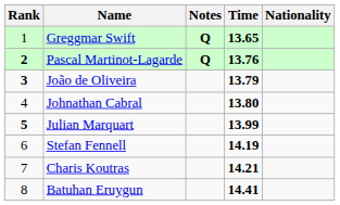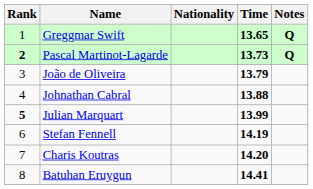 <table class="wikitable sortable" style="text-align:center">
 <tr>
 <th>Rank</th>
 <th>Name</th>
+<th>Nationality</th>
+<th>Time</th>
 <th>Notes</th>
-<th>Time</th>
-<th>Nationality</th>
 </tr>
 <tr bgcolor=ccffcc>
 <td>1</td>
 <td align=left><a href='#'>Greggmar Swift</a></td>
+<td align=left></td>
+<td><strong>13.65</strong></td>
 <td><strong>Q</strong></td>
-<td><strong>13.65</strong></td>
-<td align=left></td>
 </tr>
 <tr bgcolor=ccffcc>
 <td><strong>2</strong></td>
 <td align=left><a href='#'>Pascal Martinot-Lagarde</a></td>
+<td align=left></td>
+<td><strong>13.73</strong></td>
 <td><strong>Q</strong></td>
-<td><strong>13.76</strong></td>
-<td align=left></td>
 </tr>
 <tr>
-<td><strong>3</strong></td>
+<td>3</td>
 <td align=left><a href='#'>João de Oliveira</a></td>
+<td align=left></td>
+<td><strong>13.79</strong></td>
 <td></td>
-<td><strong>13.79</strong></td>
-<td align=left></td>
 </tr>
 <tr>
 <td>4</td>
 <td align=left><a href='#'>Johnathan Cabral</a></td>
+<td align=left></td>
+<td><strong>13.88</strong></td>
 <td></td>
-<td><strong>13.80</strong></td>
-<td align=left></td>
 </tr>
 <tr>
 <td><strong>5</strong></td>
 <td align=left><a href='#'>Julian Marquart</a></td>
+<td align=left></td>
+<td><strong>13.99</strong></td>
 <td></td>
-<td><strong>13.99</strong></td>
-<td align=left></td>
 </tr>
 <tr>
 <td>6</td>
 <td align=left><a href='#'>Stefan Fennell</a></td>
+<td align=left></td>
+<td><strong>14.19</strong></td>
 <td></td>
-<td><strong>14.19</strong></td>
-<td align=left></td>
 </tr>
 <tr>
 <td>7</td>
 <td align=left><a href='#'>Charis Koutras</a></td>
+<td align=left></td>
+<td><strong>14.20</strong></td>
 <td></td>
-<td><strong>14.21</strong></td>
-<td align=left></td>
 </tr>
 <tr>
 <td>8</td>
 <td align=left><a href='#'>Batuhan Eruygun</a></td>
+<td align=left></td>
+<td><strong>14.41</strong></td>
 <td></td>
-<td><strong>14.41</strong></td>
-<td align=left></td>
 </tr>
 </table>
